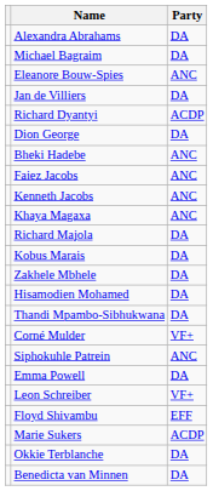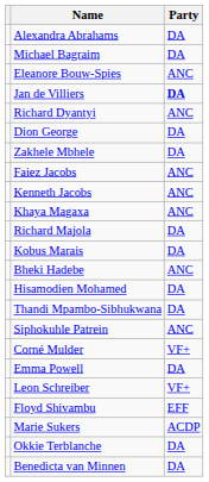 <table class="wikitable sortable">
 <tr>
 <th class="unsortable"></th>
 <th>Name</th>
 <th>Party</th>
 </tr>
 <tr>
 <td></td>
 <td data-sort-value="Abrahams"><a href='#'>Alexandra Abrahams</a></td>
 <td><a href='#'>DA</a></td>
 </tr>
 <tr>
 <td></td>
 <td data-sort-value="Bagraim"><a href='#'>Michael Bagraim</a></td>
 <td><a href='#'>DA</a></td>
 </tr>
 <tr>
 <td></td>
 <td data-sort-value="Bouw-Spies"><a href='#'>Eleanore Bouw-Spies</a></td>
 <td><a href='#'>ANC</a></td>
 </tr>
 <tr>
 <td></td>
 <td data-sort-value="De Villiers"><a href='#'>Jan de Villiers</a></td>
-<td><a href='#'>DA</a></td>
+<td><strong><a href='#'>DA</a></strong></td>
 </tr>
 <tr>
 <td></td>
 <td data-sort-value="Dyantyi"><a href='#'>Richard Dyantyi</a></td>
-<td><a href='#'>ACDP</a></td>
+<td><a href='#'>ANC</a></td>
 </tr>
 <tr>
 <td></td>
 <td data-sort-value="George"><a href='#'>Dion George</a></td>
 <td><a href='#'>DA</a></td>
 </tr>
 <tr>
 <td></td>
-<td data-sort-value="Hadebe"><a href='#'>Bheki Hadebe</a></td>
-<td><a href='#'>ANC</a></td>
+<td data-sort-value="Mbhele"><a href='#'>Zakhele Mbhele</a></td>
+<td><a href='#'>DA</a></td>
 </tr>
 <tr>
 <td></td>
 <td data-sort-value="Jacobs, Faiez"><a href='#'>Faiez Jacobs</a></td>
 <td><a href='#'>ANC</a></td>
 </tr>
 <tr>
 <td></td>
 <td data-sort-value="Jacobs, Kenneth"><a href='#'>Kenneth Jacobs</a></td>
 <td><a href='#'>ANC</a></td>
 </tr>
 <tr>
 <td></td>
 <td data-sort-value="Magaxa"><a href='#'>Khaya Magaxa</a></td>
 <td><a href='#'>ANC</a></td>
 </tr>
 <tr>
 <td></td>
 <td data-sort-value="Majola"><a href='#'>Richard Majola</a></td>
 <td><a href='#'>DA</a></td>
 </tr>
 <tr>
 <td></td>
 <td data-sort-value="Marais"><a href='#'>Kobus Marais</a></td>
 <td><a href='#'>DA</a></td>
 </tr>
 <tr>
 <td></td>
-<td data-sort-value="Mbhele"><a href='#'>Zakhele Mbhele</a></td>
-<td><a href='#'>DA</a></td>
+<td data-sort-value="Hadebe"><a href='#'>Bheki Hadebe</a></td>
+<td><a href='#'>ANC</a></td>
 </tr>
 <tr>
 <td></td>
 <td data-sort-value="Mohamed"><a href='#'>Hisamodien Mohamed</a></td>
 <td><a href='#'>DA</a></td>
 </tr>
 <tr>
 <td></td>
 <td data-sort-value="Mpambo-Sibhukwana"><a href='#'>Thandi Mpambo-Sibhukwana</a></td>
 <td><a href='#'>DA</a></td>
 </tr>
 <tr>
 <td></td>
-<td data-sort-value="Mulder"><a href='#'>Corné Mulder</a></td>
-<td><a href='#'>VF+</a></td>
+<td data-sort-value="Patrein"><a href='#'>Siphokuhle Patrein</a></td>
+<td><a href='#'>ANC</a></td>
 </tr>
 <tr>
 <td></td>
-<td data-sort-value="Patrein"><a href='#'>Siphokuhle Patrein</a></td>
-<td><a href='#'>ANC</a></td>
+<td data-sort-value="Mulder"><a href='#'>Corné Mulder</a></td>
+<td><a href='#'>VF+</a></td>
 </tr>
 <tr>
 <td></td>
 <td data-sort-value="Powell"><a href='#'>Emma Powell</a></td>
 <td><a href='#'>DA</a></td>
 </tr>
 <tr>
 <td></td>
 <td data-sort-value="Schreiber"><a href='#'>Leon Schreiber</a></td>
 <td><a href='#'>VF+</a></td>
 </tr>
 <tr>
 <td></td>
 <td data-sort-value="Shivambu"><a href='#'>Floyd Shivambu</a></td>
 <td><a href='#'>EFF</a></td>
 </tr>
 <tr>
 <td></td>
 <td data-sort-value="Sukers"><a href='#'>Marie Sukers</a></td>
 <td><a href='#'>ACDP</a></td>
 </tr>
 <tr>
 <td></td>
 <td data-sort-value="Terblanche"><a href='#'>Okkie Terblanche</a></td>
 <td><a href='#'>DA</a></td>
 </tr>
 <tr>
 <td></td>
 <td data-sort-value="Van Minnen"><a href='#'>Benedicta van Minnen</a></td>
 <td><a href='#'>DA</a></td>
 </tr>
 </table>
